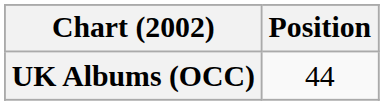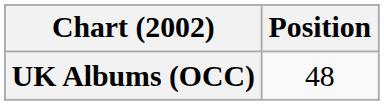 <table class="wikitable plainrowheaders" style="text-align:center;">
 <tr>
 <th scope="col">Chart (2002)</th>
 <th scope="col">Position</th>
 </tr>
 <tr>
 <th scope="row">UK Albums (OCC)</th>
-<td>44</td>
+<td>48</td>
 </tr>
 </table>
